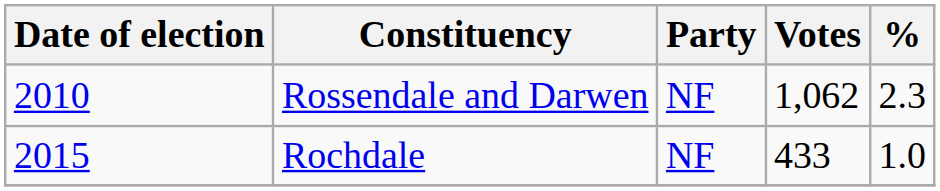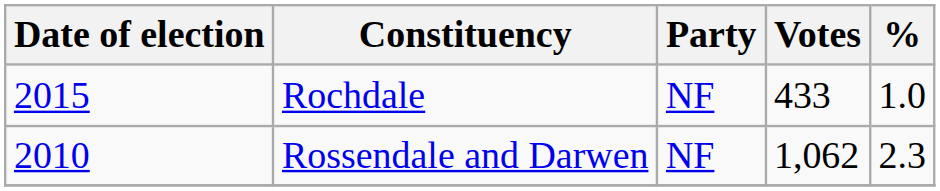 <table class="wikitable">
 <tr>
 <th>Date of election</th>
 <th>Constituency</th>
 <th>Party</th>
 <th>Votes</th>
 <th>%</th>
 </tr>
 <tr>
+<td><a href='#'>2015</a></td>
+<td><a href='#'>Rochdale</a></td>
+<td><a href='#'>NF</a></td>
+<td>433</td>
+<td>1.0</td>
+</tr>
+<tr>
 <td><a href='#'>2010</a></td>
 <td><a href='#'>Rossendale and Darwen</a></td>
 <td><a href='#'>NF</a></td>
 <td>1,062</td>
 <td>2.3</td>
 </tr>
 <tr>
-<td><a href='#'>2015</a></td>
-<td><a href='#'>Rochdale</a></td>
-<td><a href='#'>NF</a></td>
-<td>433</td>
-<td>1.0</td>
-</tr>
-<tr>
 </tr>
 </table>
